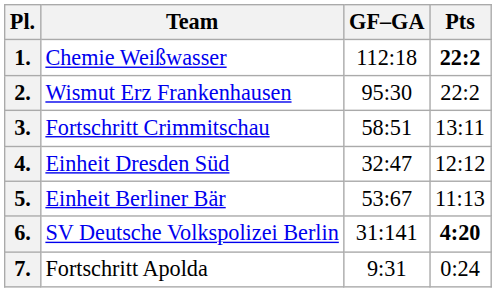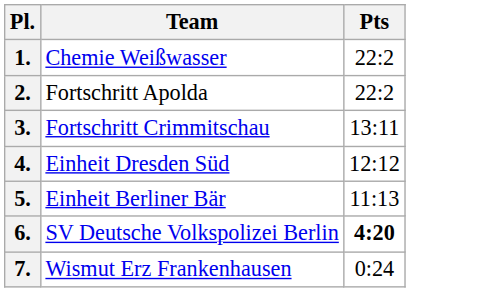 <table class="wikitable">
 <tr>
 <th>Pl.</th>
 <th>Team</th>
-<th>GF–GA</th>
 <th>Pts</th>
 </tr>
 <tr align="left" valign="top" bgcolor="#ffffff">
 <th>1.</th>
 <td><a href='#'>Chemie Weißwasser</a></td>
-<td align="center">112:18</td>
-<td align="center"><strong>22:2</strong></td>
+<td align="center">22:2</td>
 </tr>
 <tr align="left" valign="top" bgcolor="#ffffff">
 <th>2.</th>
-<td><a href='#'>Wismut Erz Frankenhausen</a></td>
-<td align="center">95:30</td>
+<td>Fortschritt Apolda</td>
 <td align="center">22:2</td>
 </tr>
 <tr align="left" valign="top" bgcolor="#ffffff">
 <th>3.</th>
 <td><a href='#'>Fortschritt Crimmitschau</a></td>
-<td align="center">58:51</td>
 <td align="center">13:11</td>
 </tr>
 <tr align="left" valign="top" bgcolor="#ffffff">
 <th>4.</th>
 <td><a href='#'>Einheit Dresden Süd</a></td>
-<td align="center">32:47</td>
 <td align="center">12:12</td>
 </tr>
 <tr align="left" valign="top" bgcolor="#ffffff">
 <th>5.</th>
 <td><a href='#'>Einheit Berliner Bär</a></td>
-<td align="center">53:67</td>
 <td align="center">11:13</td>
 </tr>
 <tr align="left" valign="top" bgcolor="#ffffff">
 <th>6.</th>
 <td><a href='#'>SV Deutsche Volkspolizei Berlin</a></td>
-<td align="center">31:141</td>
 <td align="center"><strong>4:20</strong></td>
 </tr>
 <tr align="left" valign="top" bgcolor="#ffffff">
 <th>7.</th>
-<td>Fortschritt Apolda</td>
-<td align="center">9:31</td>
+<td><a href='#'>Wismut Erz Frankenhausen</a></td>
 <td align="center">0:24</td>
 </tr>
 </table>
